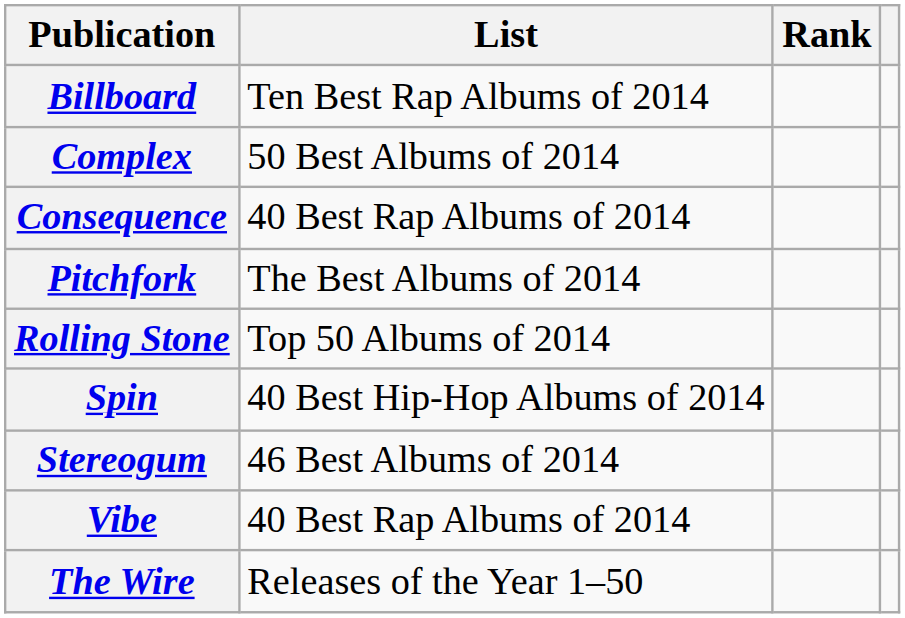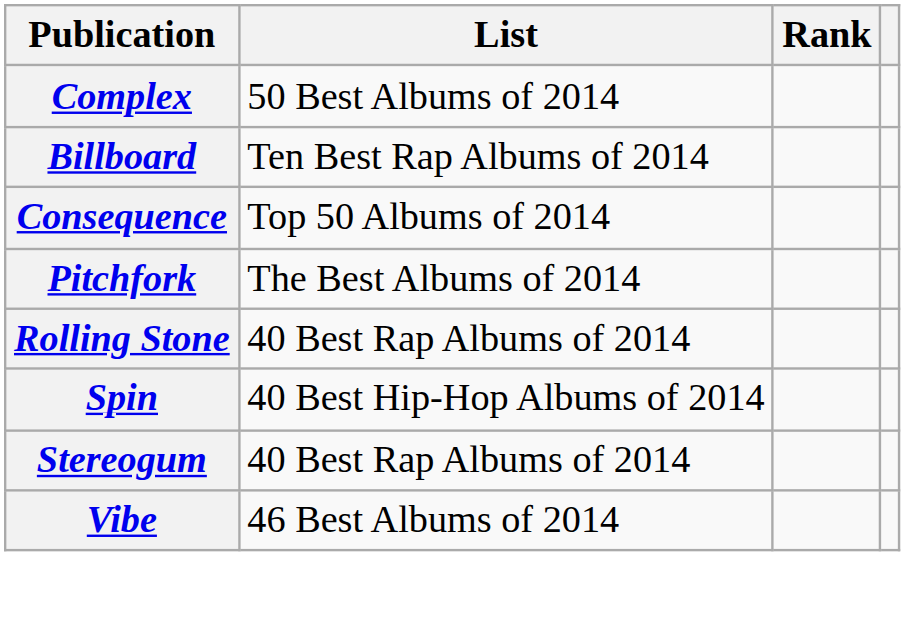 <table class="wikitable sortable plainrowheaders" style="border:none; margin:0;">
 <tr>
 <th scope="col">Publication</th>
 <th scope="col" class="unsortable">List</th>
 <th scope="col" data-sort-type="number">Rank</th>
 <th scope="col" class="unsortable"></th>
 </tr>
 <tr>
+<th scope="row"><em><a href='#'>Complex</a></em></th>
+<td>50 Best Albums of 2014</td>
+<td></td>
+<td></td>
+</tr>
+<tr>
 <th scope="row"><em><a href='#'>Billboard</a></em></th>
 <td>Ten Best Rap Albums of 2014</td>
 <td></td>
 <td></td>
 </tr>
 <tr>
-<th scope="row"><em><a href='#'>Complex</a></em></th>
-<td>50 Best Albums of 2014</td>
-<td></td>
-<td></td>
-</tr>
-<tr>
 <th scope="row"><em><a href='#'>Consequence</a></em></th>
-<td>40 Best Rap Albums of 2014</td>
+<td>Top 50 Albums of 2014</td>
 <td></td>
 <td></td>
 </tr>
 <tr>
 <th scope="row"><em><a href='#'>Pitchfork</a></em></th>
 <td>The Best Albums of 2014</td>
 <td></td>
 <td></td>
 </tr>
 <tr>
 <th scope="row"><em><a href='#'>Rolling Stone</a></em></th>
-<td>Top 50 Albums of 2014</td>
+<td>40 Best Rap Albums of 2014</td>
 <td></td>
 <td></td>
 </tr>
 <tr>
 <th scope="row"><em><a href='#'>Spin</a></em></th>
 <td>40 Best Hip-Hop Albums of 2014</td>
 <td></td>
 <td></td>
 </tr>
 <tr>
 <th scope="row"><em><a href='#'>Stereogum</a></em></th>
-<td>46 Best Albums of 2014</td>
+<td>40 Best Rap Albums of 2014</td>
 <td></td>
 <td></td>
 </tr>
 <tr>
 <th scope="row"><em><a href='#'>Vibe</a></em></th>
-<td>40 Best Rap Albums of 2014</td>
-<td></td>
-<td></td>
-</tr>
-<tr>
-<th scope="row"><em><a href='#'>The Wire</a></em></th>
-<td>Releases of the Year 1–50</td>
+<td>46 Best Albums of 2014</td>
 <td></td>
 <td></td>
 </tr>
 </table>
